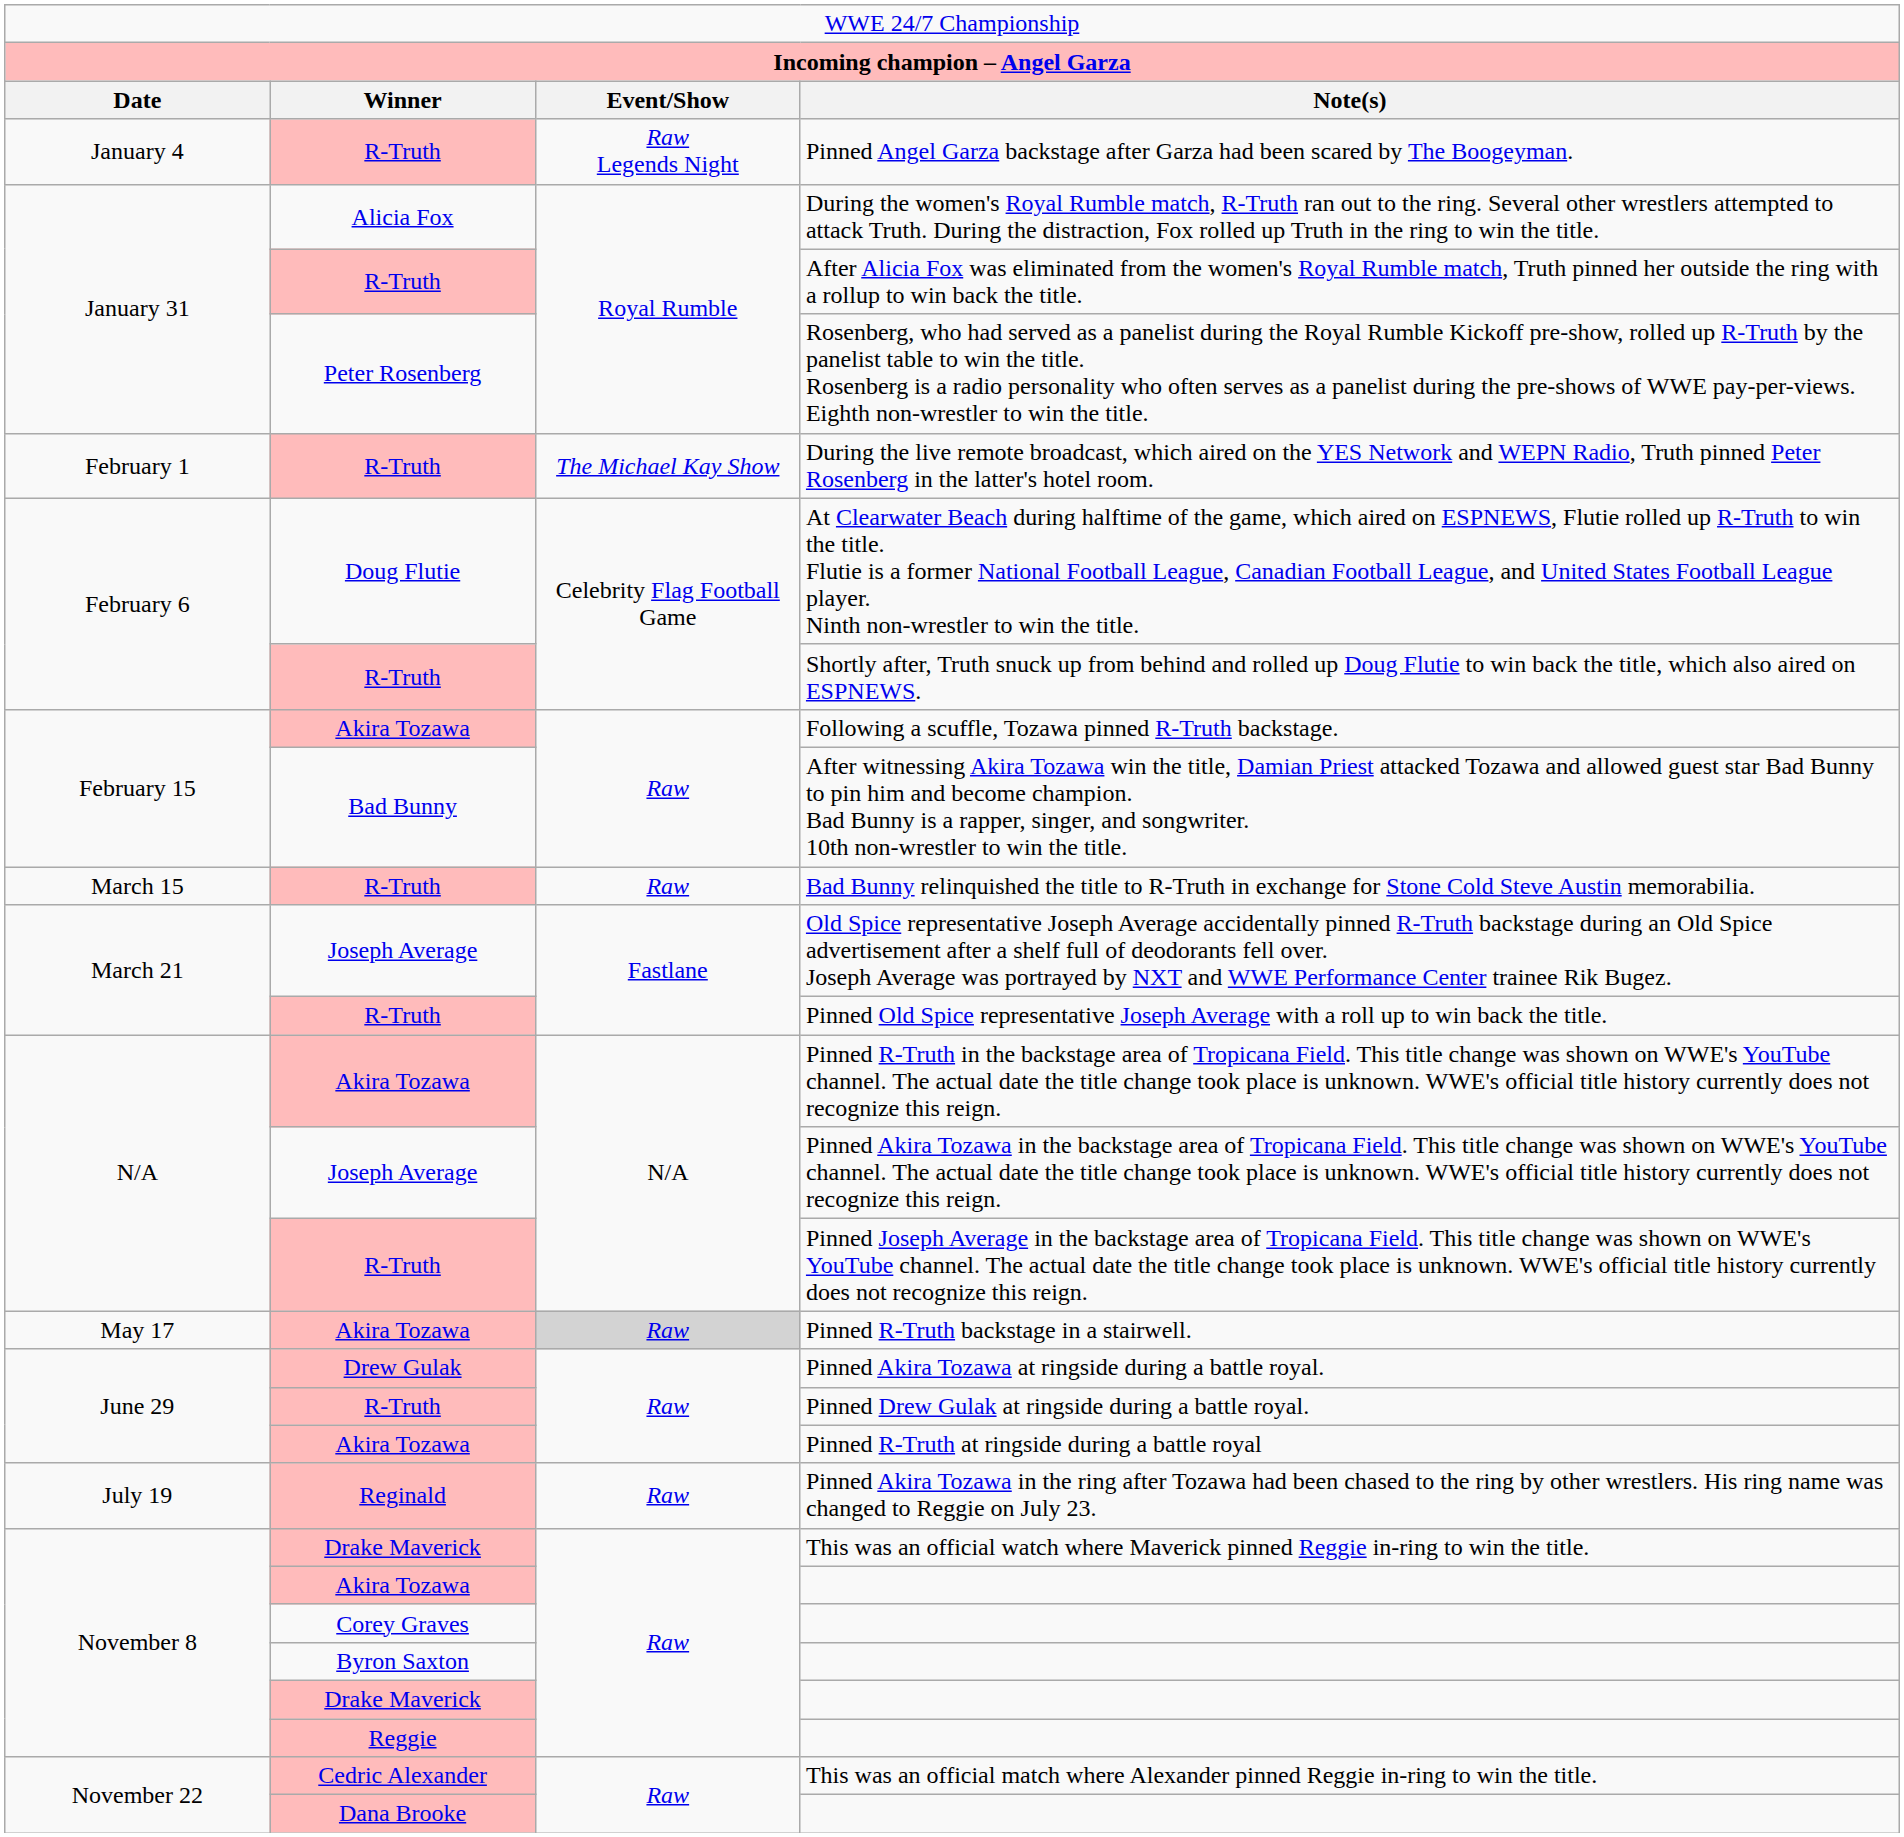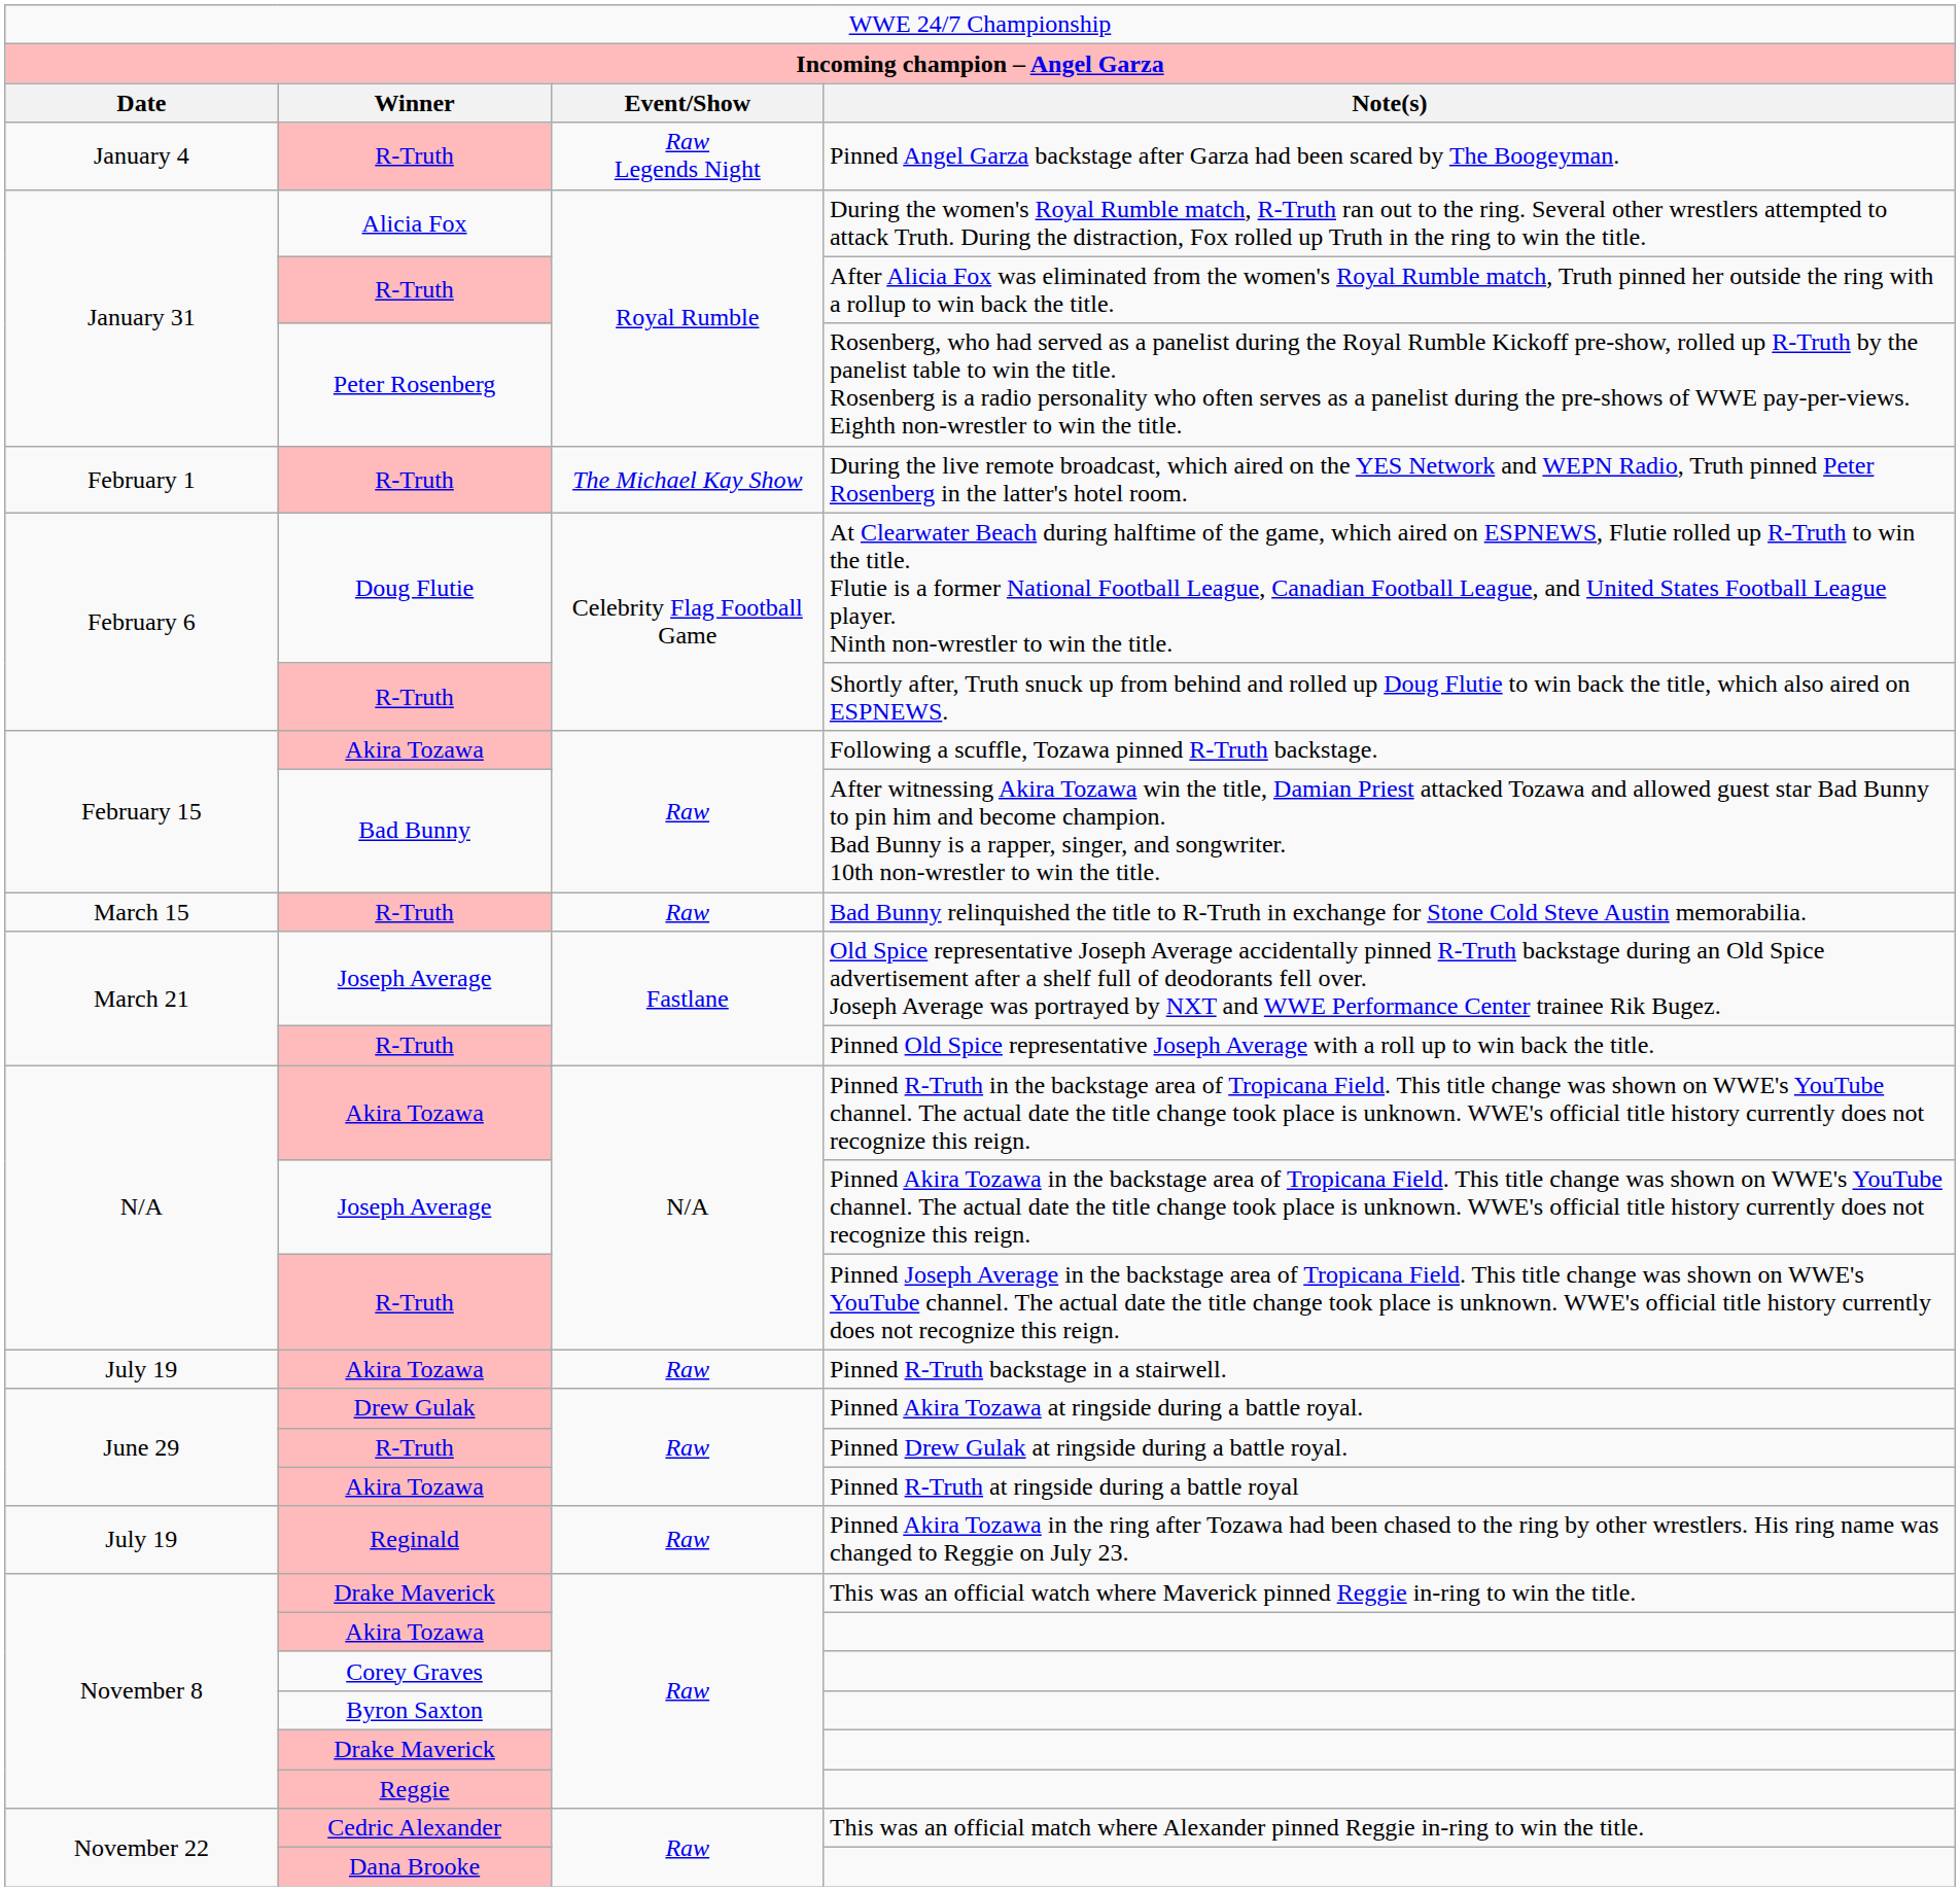 <table class="wikitable" style="text-align:center; width:100%;">
 <tr>
 <td colspan="4" style="text-align: center;"><a href='#'>WWE 24/7 Championship</a></td>
 </tr>
 <tr style="background:#FBB;">
 <td colspan="4" style="text-align: center;"><strong>Incoming champion – <a href='#'>Angel Garza</a></strong></td>
 </tr>
 <tr>
 <th width=14%>Date</th>
 <th width=14%>Winner</th>
 <th width=14%>Event/Show</th>
 <th width=58%>Note(s)</th>
 </tr>
 <tr>
 <td>January 4</td>
 <td style="background:#FBB;"><a href='#'>R-Truth</a></td>
 <td><a href='#'><em>Raw</em><br>Legends Night</a></td>
 <td align=left>Pinned <a href='#'>Angel Garza</a> backstage after Garza had been scared by <a href='#'>The Boogeyman</a>.</td>
 </tr>
 <tr>
 <td rowspan=3>January 31</td>
 <td><a href='#'>Alicia Fox</a></td>
 <td rowspan=3><a href='#'>Royal Rumble</a></td>
 <td align=left>During the women's <a href='#'>Royal Rumble match</a>, <a href='#'>R-Truth</a> ran out to the ring. Several other wrestlers attempted to attack Truth. During the distraction, Fox rolled up Truth in the ring to win the title.</td>
 </tr>
 <tr>
 <td style="background:#FBB;"><a href='#'>R-Truth</a></td>
 <td align=left>After <a href='#'>Alicia Fox</a> was eliminated from the women's <a href='#'>Royal Rumble match</a>, Truth pinned her outside the ring with a rollup to win back the title.</td>
 </tr>
 <tr>
 <td><a href='#'>Peter Rosenberg</a></td>
 <td align=left>Rosenberg, who had served as a panelist during the Royal Rumble Kickoff pre-show, rolled up <a href='#'>R-Truth</a> by the panelist table to win the title.<br>Rosenberg is a radio personality who often serves as a panelist during the pre-shows of WWE pay-per-views.<br>Eighth non-wrestler to win the title.</td>
 </tr>
 <tr>
 <td>February 1</td>
 <td style="background:#FBB;"><a href='#'>R-Truth</a></td>
 <td><em><a href='#'>The Michael Kay Show</a></em></td>
 <td align=left>During the live remote broadcast, which aired on the <a href='#'>YES Network</a> and <a href='#'>WEPN Radio</a>, Truth pinned <a href='#'>Peter Rosenberg</a> in the latter's hotel room.</td>
 </tr>
 <tr>
 <td rowspan=2>February 6</td>
 <td><a href='#'>Doug Flutie</a></td>
 <td rowspan=2>Celebrity <a href='#'>Flag Football</a> Game</td>
 <td align=left>At <a href='#'>Clearwater Beach</a> during halftime of the game, which aired on <a href='#'>ESPNEWS</a>, Flutie rolled up <a href='#'>R-Truth</a> to win the title.<br>Flutie is a former <a href='#'>National Football League</a>, <a href='#'>Canadian Football League</a>, and <a href='#'>United States Football League</a> player.<br>Ninth non-wrestler to win the title.</td>
 </tr>
 <tr>
 <td style="background:#FBB;"><a href='#'>R-Truth</a></td>
 <td align=left>Shortly after, Truth snuck up from behind and rolled up <a href='#'>Doug Flutie</a> to win back the title, which also aired on <a href='#'>ESPNEWS</a>.</td>
 </tr>
 <tr>
 <td rowspan=2>February 15</td>
 <td style="background:#FBB;"><a href='#'>Akira Tozawa</a></td>
 <td rowspan="2"><em><a href='#'>Raw</a></em></td>
 <td align=left>Following a scuffle, Tozawa pinned <a href='#'>R-Truth</a> backstage.</td>
 </tr>
 <tr>
 <td><a href='#'>Bad Bunny</a></td>
 <td align=left>After witnessing <a href='#'>Akira Tozawa</a> win the title, <a href='#'>Damian Priest</a> attacked Tozawa and allowed guest star Bad Bunny to pin him and become champion.<br>Bad Bunny is a rapper, singer, and songwriter.<br>10th non-wrestler to win the title.</td>
 </tr>
 <tr>
 <td>March 15</td>
 <td style="background:#FBB;"><a href='#'>R-Truth</a></td>
 <td><em><a href='#'>Raw</a></em></td>
 <td align="left"><a href='#'>Bad Bunny</a> relinquished the title to R-Truth in exchange for <a href='#'>Stone Cold Steve Austin</a> memorabilia.</td>
 </tr>
 <tr>
 <td rowspan=2>March 21</td>
 <td><a href='#'>Joseph Average</a></td>
 <td rowspan=2><a href='#'>Fastlane</a></td>
 <td align=left><a href='#'>Old Spice</a> representative Joseph Average accidentally pinned <a href='#'>R-Truth</a> backstage during an Old Spice advertisement after a shelf full of deodorants fell over.<br>Joseph Average was portrayed by <a href='#'>NXT</a> and <a href='#'>WWE Performance Center</a> trainee Rik Bugez.</td>
 </tr>
 <tr>
 <td style="background:#FBB;"><a href='#'>R-Truth</a></td>
 <td align=left>Pinned <a href='#'>Old Spice</a> representative <a href='#'>Joseph Average</a> with a roll up to win back the title.</td>
 </tr>
 <tr>
 <td rowspan=3>N/A<br></td>
 <td style="background:#FBB;"><a href='#'>Akira Tozawa</a></td>
 <td rowspan=3>N/A</td>
 <td align=left>Pinned <a href='#'>R-Truth</a> in the backstage area of <a href='#'>Tropicana Field</a>. This title change was shown on WWE's <a href='#'>YouTube</a> channel. The actual date the title change took place is unknown. WWE's official title history currently does not recognize this reign.</td>
 </tr>
 <tr>
 <td><a href='#'>Joseph Average</a></td>
 <td align=left>Pinned <a href='#'>Akira Tozawa</a> in the backstage area of <a href='#'>Tropicana Field</a>. This title change was shown on WWE's <a href='#'>YouTube</a> channel. The actual date the title change took place is unknown. WWE's official title history currently does not recognize this reign.</td>
 </tr>
 <tr>
 <td style="background:#FBB;"><a href='#'>R-Truth</a></td>
 <td align=left>Pinned <a href='#'>Joseph Average</a> in the backstage area of <a href='#'>Tropicana Field</a>. This title change was shown on WWE's <a href='#'>YouTube</a> channel. The actual date the title change took place is unknown. WWE's official title history currently does not recognize this reign.</td>
 </tr>
 <tr>
-<td>May 17</td>
+<td>July 19</td>
 <td style="background:#FBB;"><a href='#'>Akira Tozawa</a></td>
-<td style="background: lightgrey;"><em><a href='#'>Raw</a></em></td>
+<td><em><a href='#'>Raw</a></em></td>
 <td align=left>Pinned <a href='#'>R-Truth</a> backstage in a stairwell.</td>
 </tr>
 <tr>
 <td rowspan=3>June 29</td>
 <td style="background:#FBB;"><a href='#'>Drew Gulak</a></td>
 <td rowspan="3"><em><a href='#'>Raw</a></em></td>
 <td align="left">Pinned <a href='#'>Akira Tozawa</a> at ringside during a battle royal.</td>
 </tr>
 <tr>
 <td style="background:#FBB;"><a href='#'>R-Truth</a></td>
 <td align=left>Pinned <a href='#'>Drew Gulak</a> at ringside during a battle royal.</td>
 </tr>
 <tr>
 <td style="background:#FBB;"><a href='#'>Akira Tozawa</a></td>
 <td align=left>Pinned <a href='#'>R-Truth</a> at ringside during a battle royal</td>
 </tr>
 <tr>
 <td>July 19</td>
 <td style="background:#FBB;"><a href='#'>Reginald</a></td>
 <td><em><a href='#'>Raw</a></em></td>
 <td align="left">Pinned <a href='#'>Akira Tozawa</a> in the ring after Tozawa had been chased to the ring by other wrestlers. His ring name was changed to Reggie on July 23.</td>
 </tr>
 <tr>
 <td rowspan=6>November 8</td>
 <td style="background:#FBB;"><a href='#'>Drake Maverick</a></td>
 <td rowspan="6"><em><a href='#'>Raw</a></em></td>
 <td align="left">This was an official watch where Maverick pinned <a href='#'>Reggie</a> in-ring to win the title.</td>
 </tr>
 <tr>
 <td style="background:#FBB;"><a href='#'>Akira Tozawa</a></td>
 <td></td>
 </tr>
 <tr>
 <td><a href='#'>Corey Graves</a></td>
 <td></td>
 </tr>
 <tr>
 <td><a href='#'>Byron Saxton</a></td>
 <td></td>
 </tr>
 <tr>
 <td style="background:#FBB;"><a href='#'>Drake Maverick</a></td>
 <td></td>
 </tr>
 <tr>
 <td style="background:#FBB;"><a href='#'>Reggie</a></td>
 <td></td>
 </tr>
 <tr>
 <td rowspan=6>November 22</td>
 <td style="background:#FBB;"><a href='#'>Cedric Alexander</a></td>
 <td rowspan="2"><em><a href='#'>Raw</a></em></td>
 <td align="left">This was an official match where Alexander pinned Reggie in-ring to win the title.</td>
 </tr>
 <tr>
 <td style="background:#FBB;"><a href='#'>Dana Brooke</a></td>
 <td></td>
 </tr>
 </table>
